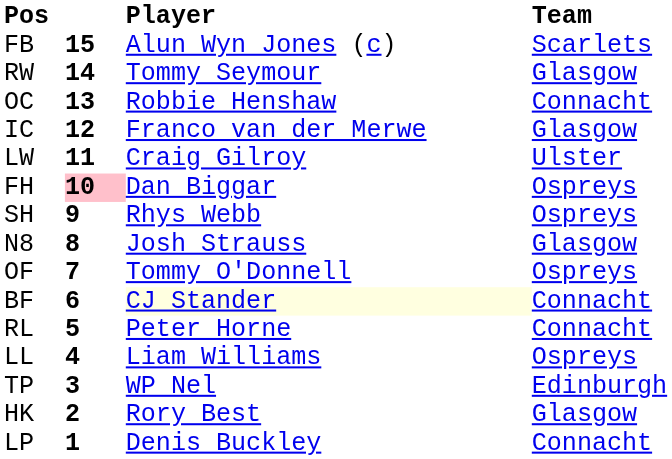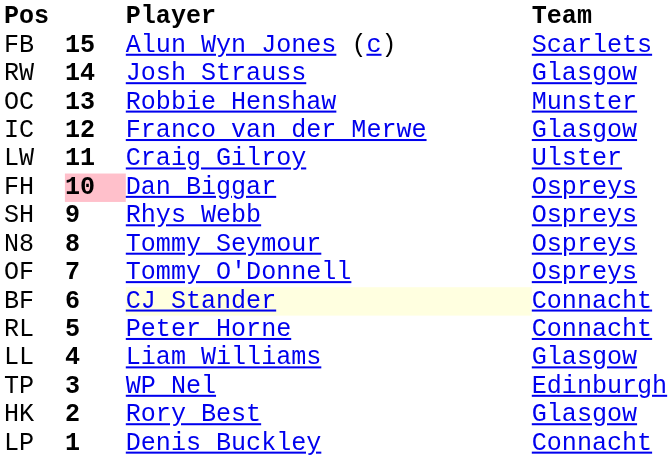 <table style="font-size: 95%" cellspacing="0" cellpadding="0">
 <tr>
 <th width="30" align="left">Pos</th>
 <th width="30"></th>
 <th style="width:200px;" align="left">Player</th>
 <th style="width:150px;" align="left">Team</th>
 </tr>
 <tr>
 <td>FB</td>
 <td><strong>15</strong></td>
 <td> <a href='#'>Alun Wyn Jones</a> (<a href='#'>c</a>)</td>
 <td> <a href='#'>Scarlets</a></td>
 </tr>
 <tr>
 <td>RW</td>
 <td><strong>14</strong></td>
-<td> <a href='#'>Tommy Seymour</a></td>
+<td> <a href='#'>Josh Strauss</a></td>
 <td> <a href='#'>Glasgow</a></td>
 </tr>
 <tr>
 <td>OC</td>
 <td><strong>13</strong></td>
 <td> <a href='#'>Robbie Henshaw</a></td>
-<td> <a href='#'>Connacht</a></td>
+<td> <a href='#'>Munster</a></td>
 </tr>
 <tr>
 <td>IC</td>
 <td><strong>12</strong></td>
 <td> <a href='#'>Franco van der Merwe</a></td>
 <td> <a href='#'>Glasgow</a></td>
 </tr>
 <tr>
 <td>LW</td>
 <td><strong>11</strong></td>
 <td> <a href='#'>Craig Gilroy</a></td>
 <td> <a href='#'>Ulster</a></td>
 </tr>
 <tr>
 <td>FH</td>
 <td style="background: pink;"><strong>10</strong></td>
 <td> <a href='#'>Dan Biggar</a></td>
 <td> <a href='#'>Ospreys</a></td>
 </tr>
 <tr>
 <td>SH</td>
 <td><strong>9</strong></td>
 <td> <a href='#'>Rhys Webb</a></td>
 <td> <a href='#'>Ospreys</a></td>
 </tr>
 <tr>
 <td>N8</td>
 <td><strong>8</strong></td>
-<td> <a href='#'>Josh Strauss</a></td>
-<td> <a href='#'>Glasgow</a></td>
+<td> <a href='#'>Tommy Seymour</a></td>
+<td> <a href='#'>Ospreys</a></td>
 </tr>
 <tr>
 <td>OF</td>
 <td><strong>7</strong></td>
 <td> <a href='#'>Tommy O'Donnell</a></td>
 <td> <a href='#'>Ospreys</a></td>
 </tr>
 <tr>
 <td>BF</td>
 <td><strong>6</strong></td>
 <td style="background: lightyellow;"> <a href='#'>CJ Stander</a></td>
 <td> <a href='#'>Connacht</a></td>
 </tr>
 <tr>
 <td>RL</td>
 <td><strong>5</strong></td>
 <td> <a href='#'>Peter Horne</a></td>
 <td> <a href='#'>Connacht</a></td>
 </tr>
 <tr>
 <td>LL</td>
 <td><strong>4</strong></td>
 <td> <a href='#'>Liam Williams</a></td>
-<td> <a href='#'>Ospreys</a></td>
+<td> <a href='#'>Glasgow</a></td>
 </tr>
 <tr>
 <td>TP</td>
 <td><strong>3</strong></td>
 <td> <a href='#'>WP Nel</a></td>
 <td> <a href='#'>Edinburgh</a></td>
 </tr>
 <tr>
 <td>HK</td>
 <td><strong>2</strong></td>
 <td> <a href='#'>Rory Best</a></td>
 <td> <a href='#'>Glasgow</a></td>
 </tr>
 <tr>
 <td>LP</td>
 <td><strong>1</strong></td>
 <td> <a href='#'>Denis Buckley</a></td>
 <td> <a href='#'>Connacht</a></td>
 </tr>
 </table>
